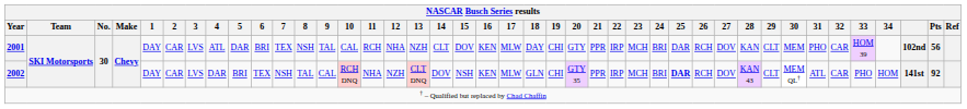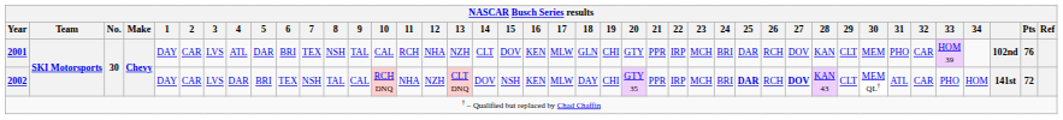 <table class="wikitable" style="text-align:center; font-size:75%">
 <tr>
 <th colspan=42><a href='#'>NASCAR</a> <a href='#'>Busch Series</a> results</th>
 </tr>
 <tr>
 <th>Year</th>
 <th>Team</th>
 <th>No.</th>
 <th>Make</th>
 <th>1</th>
 <th>2</th>
 <th>3</th>
 <th>4</th>
 <th>5</th>
 <th>6</th>
 <th>7</th>
 <th>8</th>
 <th>9</th>
 <th>10</th>
 <th>11</th>
 <th>12</th>
 <th>13</th>
 <th>14</th>
 <th>15</th>
 <th>16</th>
 <th>17</th>
 <th>18</th>
 <th>19</th>
 <th>20</th>
 <th>21</th>
 <th>22</th>
 <th>23</th>
 <th>24</th>
 <th>25</th>
 <th>26</th>
 <th>27</th>
 <th>28</th>
 <th>29</th>
 <th>30</th>
 <th>31</th>
 <th>32</th>
 <th>33</th>
 <th>34</th>
 <th></th>
 <th>Pts</th>
 <th>Ref</th>
 </tr>
 <tr>
 <th><a href='#'>2001</a></th>
 <th rowspan=2 nowrap><a href='#'>SKI Motorsports</a></th>
 <th rowspan=2>30</th>
 <th rowspan=2><a href='#'>Chevy</a></th>
 <td><a href='#'>DAY</a></td>
 <td><a href='#'>CAR</a></td>
 <td><a href='#'>LVS</a></td>
 <td><a href='#'>ATL</a></td>
 <td><a href='#'>DAR</a></td>
 <td><a href='#'>BRI</a></td>
 <td><a href='#'>TEX</a></td>
 <td><a href='#'>NSH</a></td>
 <td><a href='#'>TAL</a></td>
 <td><a href='#'>CAL</a></td>
 <td><a href='#'>RCH</a></td>
 <td><a href='#'>NHA</a></td>
 <td><a href='#'>NZH</a></td>
 <td><a href='#'>CLT</a></td>
 <td><a href='#'>DOV</a></td>
 <td><a href='#'>KEN</a></td>
 <td><a href='#'>MLW</a></td>
-<td><a href='#'>DAY</a></td>
+<td><a href='#'>GLN</a></td>
 <td><a href='#'>CHI</a></td>
 <td><a href='#'>GTY</a></td>
 <td><a href='#'>PPR</a></td>
 <td><a href='#'>IRP</a></td>
 <td><a href='#'>MCH</a></td>
 <td><a href='#'>BRI</a></td>
 <td><a href='#'>DAR</a></td>
 <td><a href='#'>RCH</a></td>
 <td><a href='#'>DOV</a></td>
 <td><a href='#'>KAN</a></td>
 <td><a href='#'>CLT</a></td>
 <td><a href='#'>MEM</a></td>
 <td><a href='#'>PHO</a></td>
 <td><a href='#'>CAR</a></td>
 <td style="background:#EFCFFF;"><a href='#'>HOM</a><br><small>39</small></td>
 <td></td>
 <th>102nd</th>
-<th>56</th>
+<th>76</th>
 <th></th>
 </tr>
 <tr>
 <th><a href='#'>2002</a></th>
 <td><a href='#'>DAY</a></td>
 <td><a href='#'>CAR</a></td>
 <td><a href='#'>LVS</a></td>
 <td><a href='#'>DAR</a></td>
 <td><a href='#'>BRI</a></td>
 <td><a href='#'>TEX</a></td>
 <td><a href='#'>NSH</a></td>
 <td><a href='#'>TAL</a></td>
 <td><a href='#'>CAL</a></td>
 <td style="background:#FFCFCF;"><a href='#'>RCH</a><br><small>DNQ</small></td>
 <td><a href='#'>NHA</a></td>
 <td><a href='#'>NZH</a></td>
 <td style="background:#FFCFCF;"><a href='#'>CLT</a><br><small>DNQ</small></td>
 <td><a href='#'>DOV</a></td>
 <td><a href='#'>NSH</a></td>
 <td><a href='#'>KEN</a></td>
 <td><a href='#'>MLW</a></td>
-<td><a href='#'>GLN</a></td>
+<td><a href='#'>DAY</a></td>
 <td><a href='#'>CHI</a></td>
 <td style="background:#EFCFFF;"><a href='#'>GTY</a><br><small>35</small></td>
 <td><a href='#'>PPR</a></td>
 <td><a href='#'>IRP</a></td>
 <td><a href='#'>MCH</a></td>
 <td><a href='#'>BRI</a></td>
 <td><strong><a href='#'>DAR</a></strong></td>
 <td><a href='#'>RCH</a></td>
-<td><a href='#'>DOV</a></td>
+<td><strong><a href='#'>DOV</a></strong></td>
 <td style="background:#EFCFFF;"><a href='#'>KAN</a><br><small>43</small></td>
 <td><a href='#'>CLT</a></td>
 <td style="background:#FFFFFF;"><a href='#'>MEM</a><br><small>QL<sup>†</sup></small></td>
 <td><a href='#'>ATL</a></td>
 <td><a href='#'>CAR</a></td>
 <td><a href='#'>PHO</a></td>
 <td><a href='#'>HOM</a></td>
 <th>141st</th>
-<th>92</th>
+<th>72</th>
 <th></th>
 </tr>
 <tr>
 <td colspan=42><small><sup>†</sup> – Qualified but replaced by <a href='#'>Chad Chaffin</a></small></td>
 </tr>
 </table>
